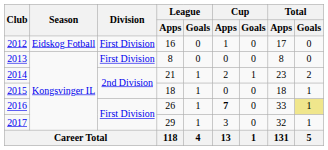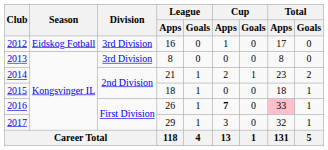 <table class="wikitable" style="text-align: center;">
 <tr>
 <th rowspan="2">Club</th>
 <th rowspan="2">Season</th>
 <th rowspan="2">Division</th>
 <th colspan="2">League</th>
 <th colspan="2">Cup</th>
 <th colspan="2">Total</th>
 </tr>
 <tr>
 <th>Apps</th>
 <th>Goals</th>
 <th>Apps</th>
 <th>Goals</th>
 <th>Apps</th>
 <th>Goals</th>
 </tr>
 <tr>
 <td><a href='#'>2012</a></td>
 <td><a href='#'>Eidskog Fotball</a></td>
-<td rowspan="1" valign="center"><a href='#'>First Division</a></td>
+<td><a href='#'>3rd Division</a></td>
 <td>16</td>
 <td>0</td>
 <td>1</td>
 <td>0</td>
 <td>17</td>
 <td>0</td>
 </tr>
 <tr>
 <td><a href='#'>2013</a></td>
 <td rowspan="5" valign="center"><a href='#'>Kongsvinger IL</a></td>
-<td rowspan="1" valign="center"><a href='#'>First Division</a></td>
+<td><a href='#'>3rd Division</a></td>
 <td>8</td>
 <td>0</td>
 <td>0</td>
 <td>0</td>
 <td>8</td>
 <td>0</td>
 </tr>
 <tr>
 <td><a href='#'>2014</a></td>
 <td rowspan="2" valign="center"><a href='#'>2nd Division</a></td>
 <td>21</td>
 <td>1</td>
 <td>2</td>
 <td>1</td>
 <td>23</td>
 <td>2</td>
 </tr>
 <tr>
 <td><a href='#'>2015</a></td>
 <td>18</td>
 <td>1</td>
 <td>0</td>
 <td>0</td>
 <td>18</td>
 <td>1</td>
 </tr>
 <tr>
 <td><a href='#'>2016</a></td>
 <td rowspan="2" valign="center"><a href='#'>First Division</a></td>
 <td>26</td>
 <td>1</td>
 <td><strong>7</strong></td>
 <td>0</td>
-<td>33</td>
-<td style="background: khaki;">1</td>
+<td style="background: pink;">33</td>
+<td>1</td>
 </tr>
 <tr>
 <td><a href='#'>2017</a></td>
 <td>29</td>
 <td>1</td>
 <td>3</td>
 <td>0</td>
 <td>32</td>
 <td>1</td>
 </tr>
 <tr>
 <th colspan="3">Career Total</th>
 <th>118</th>
 <th>4</th>
 <th>13</th>
 <th>1</th>
 <th>131</th>
 <th>5</th>
 </tr>
 </table>
